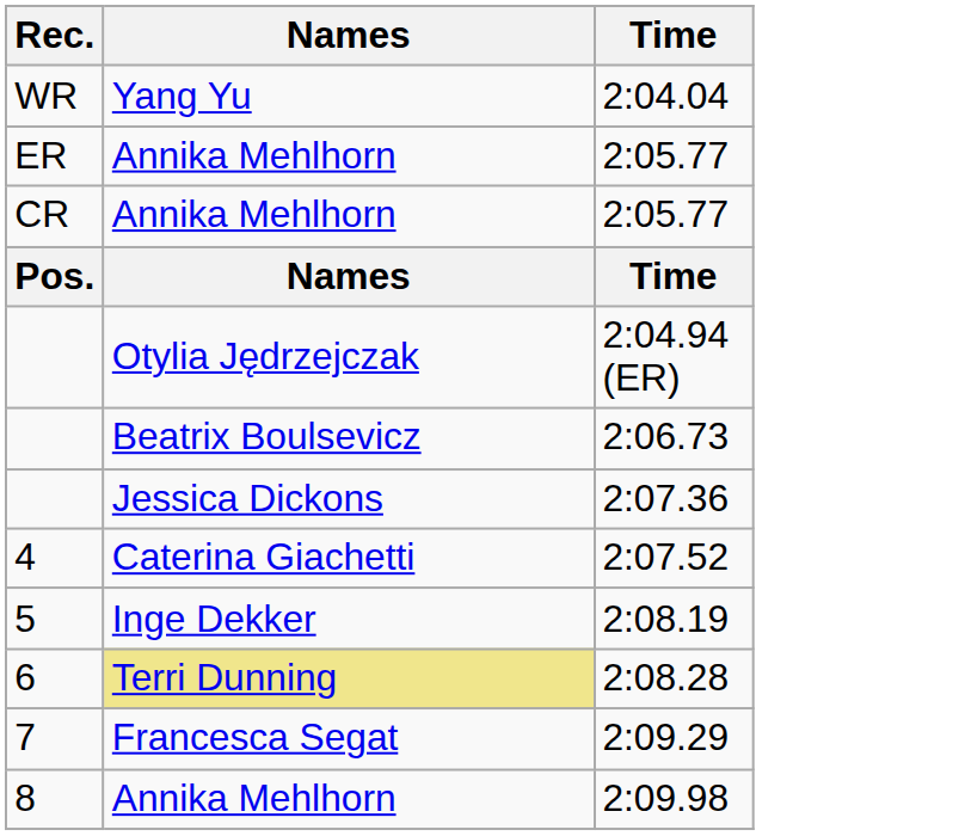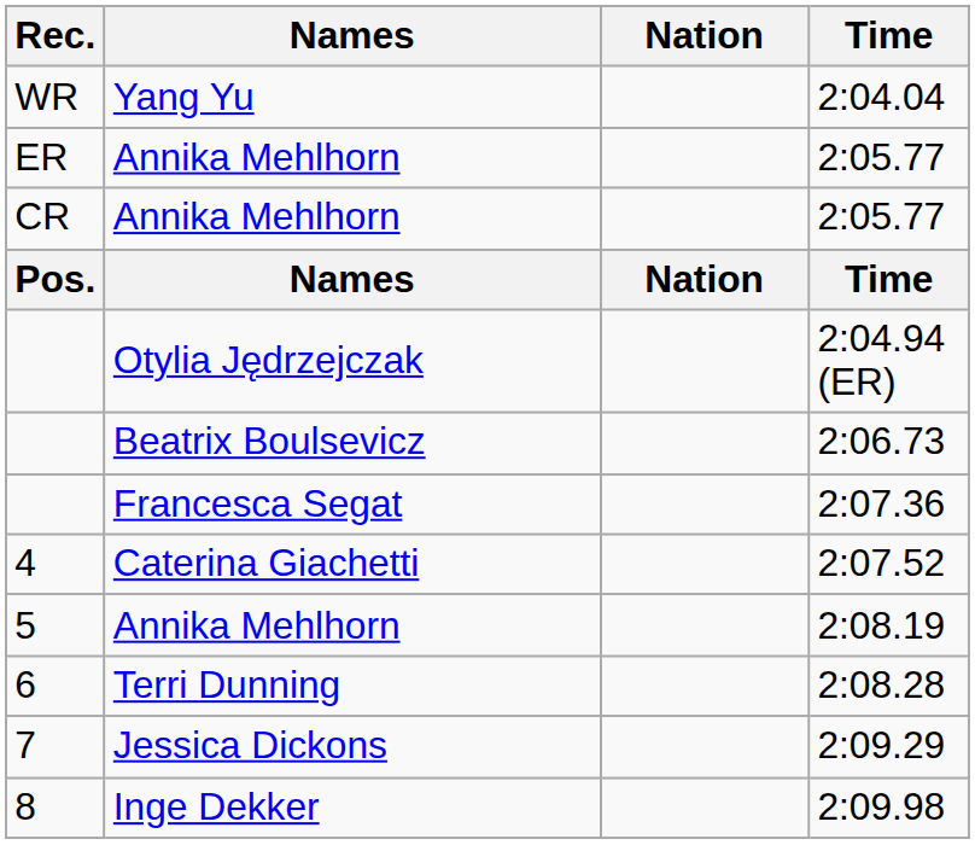 <table class=wikitable>
 <tr>
 <th width="30">Rec.</th>
 <th width="200">Names</th>
+<th width="80">Nation</th>
 <th width="60">Time</th>
 </tr>
 <tr>
 <td>WR</td>
 <td><a href='#'>Yang Yu</a></td>
+<td></td>
 <td>2:04.04</td>
 </tr>
 <tr>
 <td>ER</td>
 <td><a href='#'>Annika Mehlhorn</a></td>
+<td></td>
 <td>2:05.77</td>
 </tr>
 <tr>
 <td>CR</td>
 <td><a href='#'>Annika Mehlhorn</a></td>
+<td></td>
 <td>2:05.77</td>
 </tr>
 <tr>
 <th>Pos.</th>
 <th>Names</th>
+<th>Nation</th>
 <th>Time</th>
 </tr>
 <tr>
 <td></td>
 <td><a href='#'>Otylia Jędrzejczak</a></td>
+<td></td>
 <td>2:04.94 (ER)</td>
 </tr>
 <tr>
 <td></td>
 <td><a href='#'>Beatrix Boulsevicz</a></td>
+<td></td>
 <td>2:06.73</td>
 </tr>
 <tr>
 <td></td>
-<td><a href='#'>Jessica Dickons</a></td>
+<td><a href='#'>Francesca Segat</a></td>
+<td></td>
 <td>2:07.36</td>
 </tr>
 <tr>
 <td>4</td>
 <td><a href='#'>Caterina Giachetti</a></td>
+<td></td>
 <td>2:07.52</td>
 </tr>
 <tr>
 <td>5</td>
-<td><a href='#'>Inge Dekker</a></td>
+<td><a href='#'>Annika Mehlhorn</a></td>
+<td></td>
 <td>2:08.19</td>
 </tr>
 <tr>
 <td>6</td>
-<td style="background: khaki;"><a href='#'>Terri Dunning</a></td>
+<td><a href='#'>Terri Dunning</a></td>
+<td></td>
 <td>2:08.28</td>
 </tr>
 <tr>
 <td>7</td>
-<td><a href='#'>Francesca Segat</a></td>
+<td><a href='#'>Jessica Dickons</a></td>
+<td></td>
 <td>2:09.29</td>
 </tr>
 <tr>
 <td>8</td>
-<td><a href='#'>Annika Mehlhorn</a></td>
+<td><a href='#'>Inge Dekker</a></td>
+<td></td>
 <td>2:09.98</td>
 </tr>
 </table>
